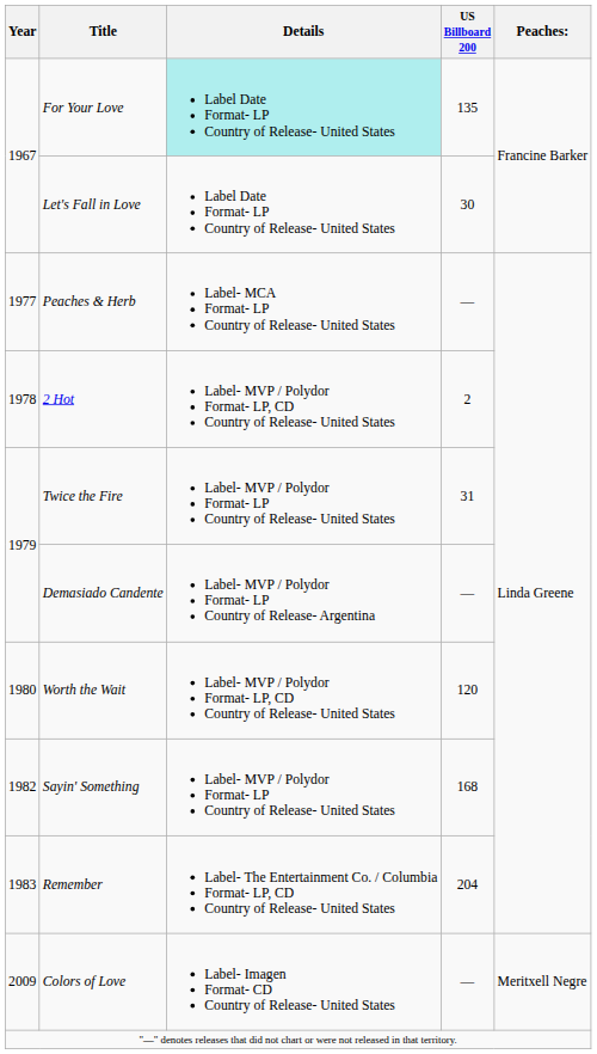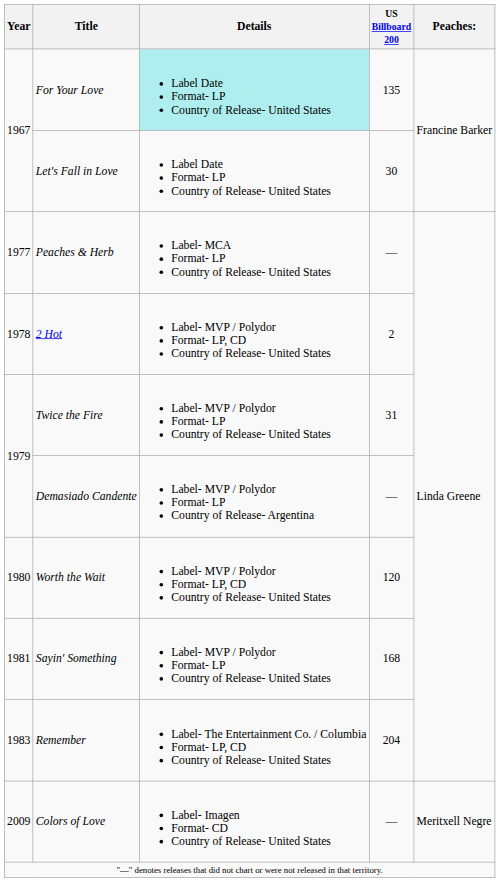 <table class="wikitable">
 <tr>
 <th>Year</th>
 <th>Title</th>
 <th>Details</th>
 <th style="width:45px;"><small>US <a href='#'>Billboard 200</a></small><br></th>
 <th>Peaches:</th>
 </tr>
 <tr>
 <td rowspan="2">1967</td>
 <td><em>For Your Love</em></td>
 <td style="background: paleturquoise;"><br><ul><li>Label Date</li><li>Format- LP</li><li>Country of Release- United States</li></ul></td>
 <td style="text-align:center;">135</td>
 <td rowspan="2">Francine Barker</td>
 </tr>
 <tr>
 <td><em>Let's Fall in Love</em></td>
 <td><br><ul><li>Label Date</li><li>Format- LP</li><li>Country of Release- United States</li></ul></td>
 <td style="text-align:center;">30</td>
 </tr>
 <tr>
 <td>1977</td>
 <td><em>Peaches & Herb</em></td>
 <td><br><ul><li>Label- MCA</li><li>Format- LP</li><li>Country of Release- United States</li></ul></td>
 <td style="text-align:center;">—</td>
 <td rowspan="7">Linda Greene</td>
 </tr>
 <tr>
 <td>1978</td>
 <td><em><a href='#'>2 Hot</a></em></td>
 <td><br><ul><li>Label- MVP / Polydor</li><li>Format- LP, CD</li><li>Country of Release- United States</li></ul></td>
 <td style="text-align:center;">2</td>
 </tr>
 <tr>
 <td rowspan="2">1979</td>
 <td><em>Twice the Fire</em></td>
 <td><br><ul><li>Label- MVP / Polydor</li><li>Format- LP</li><li>Country of Release- United States</li></ul></td>
 <td style="text-align:center;">31</td>
 </tr>
 <tr>
 <td><em>Demasiado Candente</em></td>
 <td><br><ul><li>Label- MVP / Polydor</li><li>Format- LP</li><li>Country of Release- Argentina</li></ul></td>
 <td style="text-align:center;">—</td>
 </tr>
 <tr>
 <td>1980</td>
 <td><em>Worth the Wait</em></td>
 <td><br><ul><li>Label- MVP / Polydor</li><li>Format- LP, CD</li><li>Country of Release- United States</li></ul></td>
 <td style="text-align:center;">120</td>
 </tr>
 <tr>
-<td>1982</td>
+<td>1981</td>
 <td><em>Sayin' Something</em></td>
 <td><br><ul><li>Label- MVP / Polydor</li><li>Format- LP</li><li>Country of Release- United States</li></ul></td>
 <td style="text-align:center;">168</td>
 </tr>
 <tr>
 <td>1983</td>
 <td><em>Remember</em></td>
 <td><br><ul><li>Label- The Entertainment Co. / Columbia</li><li>Format- LP, CD</li><li>Country of Release- United States</li></ul></td>
 <td style="text-align:center;">204</td>
 </tr>
 <tr>
 <td>2009</td>
 <td><em>Colors of Love</em></td>
 <td><br><ul><li>Label- Imagen</li><li>Format- CD</li><li>Country of Release- United States</li></ul></td>
 <td style="text-align:center;">—</td>
 <td>Meritxell Negre</td>
 </tr>
 <tr>
 <td colspan="11" style="text-align:center; font-size:9pt;">"—" denotes releases that did not chart or were not released in that territory.</td>
 </tr>
 </table>
